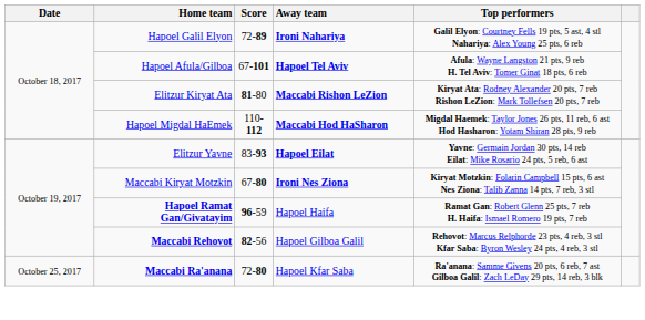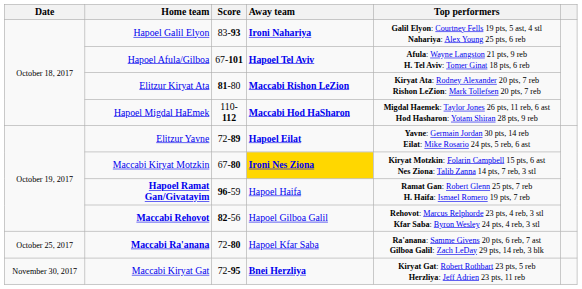 <table class="wikitable" style="text-align: center">
 <tr>
 <th width=125 style="text-align:center;">Date</th>
 <th width=200 style="text-align:right;">Home team</th>
 <th width=50>Score</th>
 <th width=200 style="text-align:left;">Away team</th>
 <th width=300 style="text-align:center;">Top performers</th>
 <th width=20></th>
 </tr>
 <tr>
 <td rowspan=4><small>October 18, 2017</small></td>
 <td align="right"><a href='#'>Hapoel Galil Elyon</a></td>
-<td>72-<strong>89</strong></td>
+<td>83-<strong>93</strong></td>
 <td align="left"><strong><a href='#'>Ironi Nahariya</a></strong></td>
 <td><small><strong>Galil Elyon</strong>: <a href='#'>Courtney Fells</a> 19 pts, 5 ast, 4 stl<br><strong>Nahariya</strong>: <a href='#'>Alex Young</a> 25 pts, 6 reb</small></td>
 <td rowspan=4></td>
 </tr>
 <tr>
 <td align="right"><a href='#'>Hapoel Afula/Gilboa</a></td>
 <td>67-<strong>101</strong></td>
 <td align="left"><strong><a href='#'>Hapoel Tel Aviv</a></strong></td>
 <td><small><strong>Afula</strong>: <a href='#'>Wayne Langston</a> 21 pts, 9 reb<br><strong>H. Tel Aviv</strong>: <a href='#'>Tomer Ginat</a> 18 pts, 6 reb</small></td>
 </tr>
 <tr>
 <td align="right"><a href='#'>Elitzur Kiryat Ata</a></td>
 <td><strong>81</strong>-80</td>
 <td align="left"><strong><a href='#'>Maccabi Rishon LeZion</a></strong></td>
 <td><small><strong>Kiryat Ata</strong>: <a href='#'>Rodney Alexander</a> 20 pts, 7 reb<br><strong>Rishon LeZion</strong>: <a href='#'>Mark Tollefsen</a> 20 pts, 7 reb</small></td>
 </tr>
 <tr>
 <td align="right"><a href='#'>Hapoel Migdal HaEmek</a></td>
 <td>110-<strong>112</strong></td>
 <td align="left"><strong><a href='#'>Maccabi Hod HaSharon</a></strong></td>
 <td><small><strong>Migdal Haemek</strong>: <a href='#'>Taylor Jones</a> 26 pts, 11 reb, 6 ast<br><strong>Hod Hasharon</strong>: <a href='#'>Yotam Shiran</a> 28 pts, 9 reb</small></td>
 </tr>
 <tr>
 <td rowspan=4><small>October 19, 2017</small></td>
 <td align="right"><a href='#'>Elitzur Yavne</a></td>
-<td>83-<strong>93</strong></td>
+<td>72-<strong>89</strong></td>
 <td align="left"><strong><a href='#'>Hapoel Eilat</a></strong></td>
 <td><small><strong>Yavne</strong>: <a href='#'>Germain Jordan</a> 30 pts, 14 reb <br><strong>Eilat</strong>: <a href='#'>Mike Rosario</a> 24 pts, 5 reb, 6 ast</small></td>
 <td rowspan=4></td>
 </tr>
 <tr>
 <td align="right"><a href='#'>Maccabi Kiryat Motzkin</a></td>
 <td>67-<strong>80</strong></td>
-<td align="left"><strong><a href='#'>Ironi Nes Ziona</a></strong></td>
+<td align="left" style="background: gold;"><strong><a href='#'>Ironi Nes Ziona</a></strong></td>
 <td><small><strong>Kiryat Motzkin</strong>: <a href='#'>Folarin Campbell</a> 15 pts, 6 ast<br><strong>Nes Ziona</strong>: <a href='#'>Talib Zanna</a> 14 pts, 7 reb, 3 stl</small></td>
 </tr>
 <tr>
 <td align="right"><strong><a href='#'>Hapoel Ramat Gan/Givatayim</a></strong></td>
 <td><strong>96</strong>-59</td>
 <td align="left"><a href='#'>Hapoel Haifa</a></td>
 <td><small><strong>Ramat Gan</strong>: <a href='#'>Robert Glenn</a> 25 pts, 7 reb<br><strong>H. Haifa</strong>: <a href='#'>Ismael Romero</a> 19 pts, 7 reb</small></td>
 </tr>
 <tr>
 <td align="right"><strong><a href='#'>Maccabi Rehovot</a></strong></td>
 <td><strong>82</strong>-56</td>
 <td align="left"><a href='#'>Hapoel Gilboa Galil</a></td>
 <td><small><strong>Rehovot</strong>: <a href='#'>Marcus Relphorde</a> 23 pts, 4 reb, 3 stl<br><strong>Kfar Saba</strong>: <a href='#'>Byron Wesley</a> 24 pts, 4 reb, 3 stl</small></td>
 </tr>
 <tr>
 <td><small>October 25, 2017</small></td>
 <td align="right"><strong><a href='#'>Maccabi Ra'anana</a></strong></td>
 <td>72-<strong>80</strong></td>
 <td align="left"><a href='#'>Hapoel Kfar Saba</a></td>
 <td><small><strong>Ra'anana</strong>: <a href='#'>Samme Givens</a> 20 pts, 6 reb, 7 ast<br><strong>Gilboa Galil</strong>: <a href='#'>Zach LeDay</a> 29 pts, 14 reb, 3 blk</small></td>
 <td></td>
 </tr>
+<tr>
+<td><small>November 30, 2017</small></td>
+<td align="right"><a href='#'>Maccabi Kiryat Gat</a></td>
+<td>72-<strong>95</strong></td>
+<td align="left"><strong><a href='#'>Bnei Herzliya</a></strong></td>
+<td><small><strong>Kiryat Gat</strong>: <a href='#'>Robert Rothbart</a> 23 pts, 5 reb<br><strong>Herzliya</strong>: <a href='#'>Jeff Adrien</a> 23 pts, 11 reb</small></td>
+<td></td>
+</tr>
 </table>
